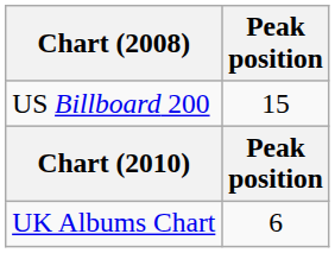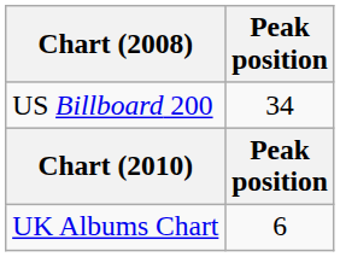 <table class="wikitable sortable">
 <tr>
 <th>Chart (2008)</th>
 <th>Peak<br>position</th>
 </tr>
 <tr>
 <td>US <a href='#'><em>Billboard</em> 200</a></td>
-<td style="text-align:center;">15</td>
+<td style="text-align:center;">34</td>
 </tr>
 <tr>
 <th>Chart (2010)</th>
 <th>Peak<br>position</th>
 </tr>
 <tr>
 <td><a href='#'>UK Albums Chart</a></td>
 <td style="text-align:center;">6</td>
 </tr>
 </table>
